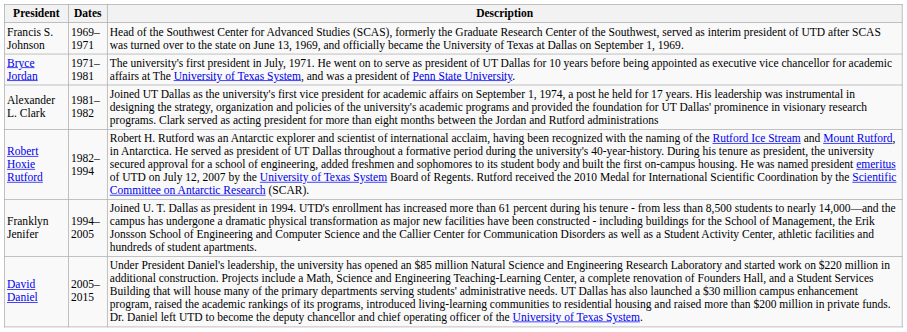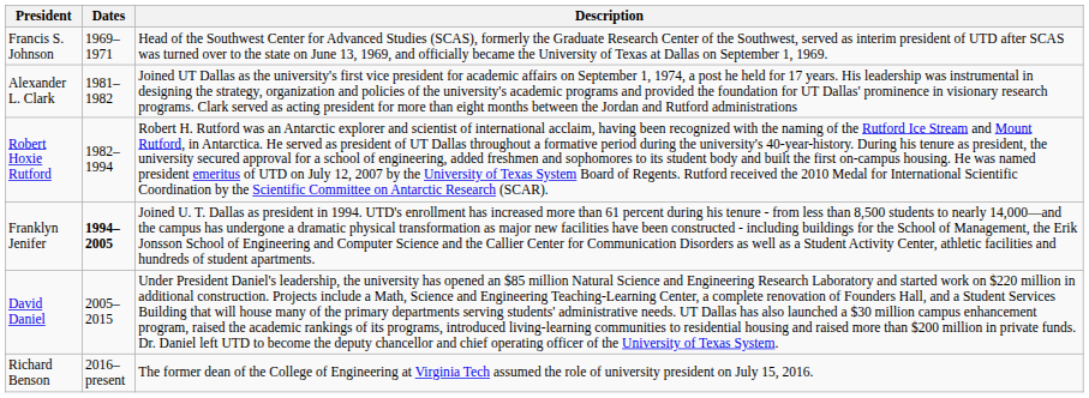 <table class="wikitable sortable" text-align:left;">
 <tr>
 <th>President</th>
 <th>Dates</th>
 <th>Description</th>
 </tr>
 <tr>
 <td>Francis S. Johnson</td>
 <td>1969–1971</td>
 <td>Head of the Southwest Center for Advanced Studies (SCAS), formerly the Graduate Research Center of the Southwest, served as interim president of UTD after SCAS was turned over to the state on June 13, 1969, and officially became the University of Texas at Dallas on September 1, 1969.</td>
-</tr>
-<tr>
-<td><a href='#'>Bryce Jordan</a></td>
-<td>1971–1981</td>
-<td>The university's first president in July, 1971.  He went on to serve as president of UT Dallas for 10 years before being appointed as executive vice chancellor for academic affairs at The <a href='#'>University of Texas System</a>, and was a president of <a href='#'>Penn State University</a>.</td>
 </tr>
 <tr>
 <td>Alexander L. Clark</td>
 <td>1981–1982</td>
 <td>Joined UT Dallas as the university's first vice president for academic affairs on September 1, 1974, a post he held for 17 years. His leadership was instrumental in designing the strategy, organization and policies of the university's academic programs and provided the foundation for UT Dallas' prominence in visionary research programs. Clark served as acting president for more than eight months between the Jordan and Rutford administrations</td>
 </tr>
 <tr>
 <td><a href='#'>Robert Hoxie Rutford</a></td>
 <td>1982–1994</td>
 <td>Robert H. Rutford was an Antarctic explorer and scientist of international acclaim, having been recognized with the naming of the <a href='#'>Rutford Ice Stream</a> and <a href='#'>Mount Rutford</a>, in Antarctica. He served as president of UT Dallas throughout a formative period during the university's 40-year-history. During his tenure as president, the university secured approval for a school of engineering, added freshmen and sophomores to its student body and built the first on-campus housing. He was named president <a href='#'>emeritus</a> of UTD on July 12, 2007 by the <a href='#'>University of Texas System</a> Board of Regents. Rutford received the 2010 Medal for International Scientific Coordination by the <a href='#'>Scientific Committee on Antarctic Research</a> (SCAR).</td>
 </tr>
 <tr>
 <td>Franklyn Jenifer</td>
-<td>1994–2005</td>
+<td><strong>1994–2005</strong></td>
 <td>Joined U. T. Dallas as president in 1994. UTD's enrollment has increased more than 61 percent during his tenure - from less than 8,500 students to nearly 14,000—and the campus has undergone a dramatic physical transformation as major new facilities have been constructed - including buildings for the School of Management, the Erik Jonsson School of Engineering and Computer Science and the Callier Center for Communication Disorders as well as a Student Activity Center, athletic facilities and hundreds of student apartments.</td>
 </tr>
 <tr>
 <td><a href='#'>David Daniel</a></td>
 <td>2005–2015</td>
 <td>Under President Daniel's leadership, the university has opened an $85 million Natural Science and Engineering Research Laboratory and started work on $220 million in additional construction. Projects include a Math, Science and Engineering Teaching-Learning Center, a complete renovation of Founders Hall, and a Student Services Building that will house many of the primary departments serving students' administrative needs. UT Dallas has also launched a $30 million campus enhancement program, raised the academic rankings of its programs, introduced living-learning communities to residential housing and raised more than $200 million in private funds. Dr. Daniel left UTD to become the deputy chancellor and chief operating officer of the <a href='#'>University of Texas System</a>.</td>
 </tr>
+<tr>
+<td>Richard Benson</td>
+<td>2016–present</td>
+<td>The former dean of the College of Engineering at <a href='#'>Virginia Tech</a> assumed the role of university president on July 15, 2016.</td>
+</tr>
 </table>
